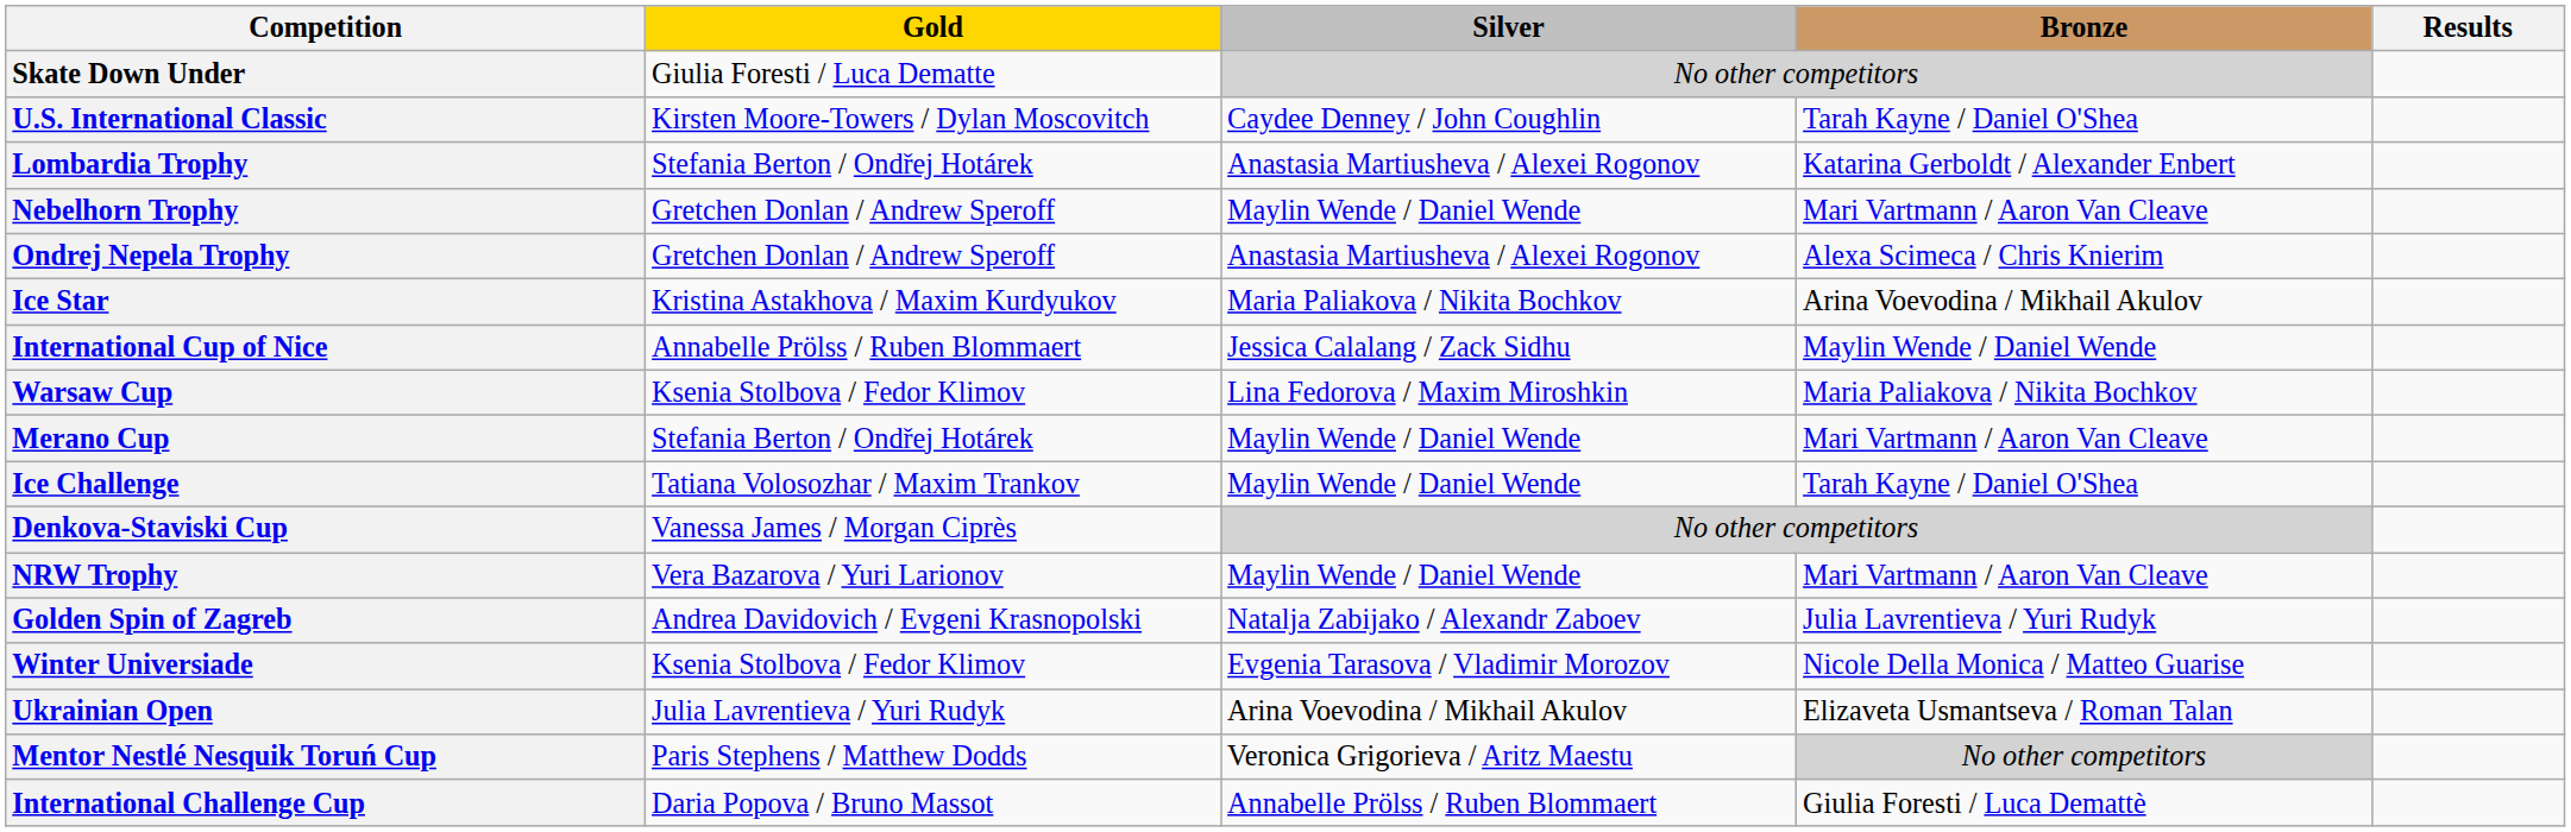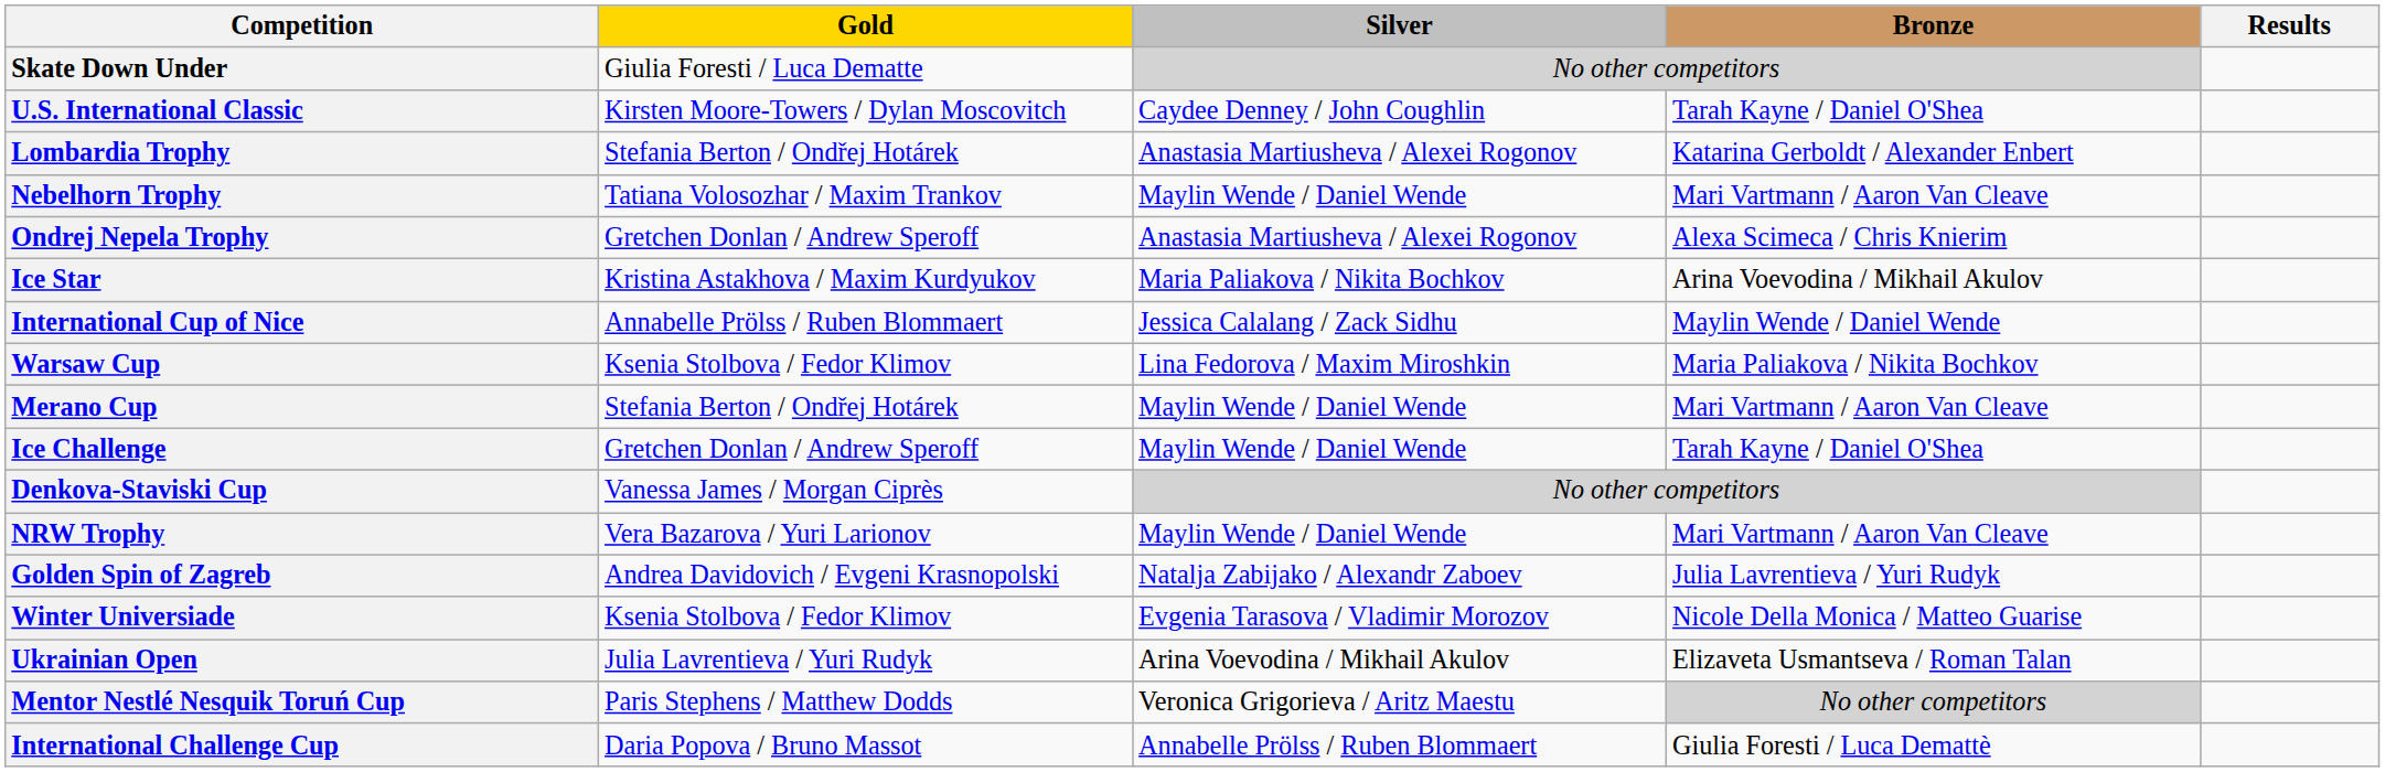 <table class="wikitable unsortable" style="text-align:left; width:90%;">
 <tr>
 <th scope="col" style="text-align:center; width:25%">Competition</th>
 <td scope="col" style="text-align:center; width:22.5%; background:gold"><strong>Gold</strong></td>
 <td scope="col" style="text-align:center; width:22.5%; background:silver"><strong>Silver</strong></td>
 <td scope="col" style="text-align:center; width:22.5%; background:#c96"><strong>Bronze</strong></td>
 <th scope="col" style="text-align:center; width:7.5%">Results</th>
 </tr>
 <tr>
 <th scope="row" style="text-align:left"> Skate Down Under</th>
 <td> Giulia Foresti / <a href='#'>Luca Dematte</a></td>
 <td colspan="2" align="center" bgcolor="lightgray"><em>No other competitors</em></td>
 <td></td>
 </tr>
 <tr>
 <th scope="row" style="text-align:left"> <a href='#'>U.S. International Classic</a></th>
 <td> <a href='#'>Kirsten Moore-Towers</a> / <a href='#'>Dylan Moscovitch</a></td>
 <td> <a href='#'>Caydee Denney</a> / <a href='#'>John Coughlin</a></td>
 <td> <a href='#'>Tarah Kayne</a> / <a href='#'>Daniel O'Shea</a></td>
 <td></td>
 </tr>
 <tr>
 <th scope="row" style="text-align:left"> <a href='#'>Lombardia Trophy</a></th>
 <td> <a href='#'>Stefania Berton</a> / <a href='#'>Ondřej Hotárek</a></td>
 <td> <a href='#'>Anastasia Martiusheva</a> / <a href='#'>Alexei Rogonov</a></td>
 <td> <a href='#'>Katarina Gerboldt</a> / <a href='#'>Alexander Enbert</a></td>
 <td></td>
 </tr>
 <tr>
 <th scope="row" style="text-align:left"> <a href='#'>Nebelhorn Trophy</a></th>
-<td> <a href='#'>Gretchen Donlan</a> / <a href='#'>Andrew Speroff</a></td>
+<td> <a href='#'>Tatiana Volosozhar</a> / <a href='#'>Maxim Trankov</a></td>
 <td> <a href='#'>Maylin Wende</a> / <a href='#'>Daniel Wende</a></td>
 <td> <a href='#'>Mari Vartmann</a> / <a href='#'>Aaron Van Cleave</a></td>
 <td></td>
 </tr>
 <tr>
 <th scope="row" style="text-align:left"> <a href='#'>Ondrej Nepela Trophy</a></th>
 <td> <a href='#'>Gretchen Donlan</a> / <a href='#'>Andrew Speroff</a></td>
 <td> <a href='#'>Anastasia Martiusheva</a> / <a href='#'>Alexei Rogonov</a></td>
 <td> <a href='#'>Alexa Scimeca</a> / <a href='#'>Chris Knierim</a></td>
 <td></td>
 </tr>
 <tr>
 <th scope="row" style="text-align:left"> <a href='#'>Ice Star</a></th>
 <td> <a href='#'>Kristina Astakhova</a> / <a href='#'>Maxim Kurdyukov</a></td>
 <td> <a href='#'>Maria Paliakova</a> / <a href='#'>Nikita Bochkov</a></td>
 <td> Arina Voevodina / Mikhail Akulov</td>
 <td></td>
 </tr>
 <tr>
 <th scope="row" style="text-align:left"> <a href='#'>International Cup of Nice</a></th>
 <td> <a href='#'>Annabelle Prölss</a> / <a href='#'>Ruben Blommaert</a></td>
 <td> <a href='#'>Jessica Calalang</a> / <a href='#'>Zack Sidhu</a></td>
 <td> <a href='#'>Maylin Wende</a> / <a href='#'>Daniel Wende</a></td>
 <td></td>
 </tr>
 <tr>
 <th scope="row" style="text-align:left"> <a href='#'>Warsaw Cup</a></th>
 <td> <a href='#'>Ksenia Stolbova</a> / <a href='#'>Fedor Klimov</a></td>
 <td> <a href='#'>Lina Fedorova</a> / <a href='#'>Maxim Miroshkin</a></td>
 <td> <a href='#'>Maria Paliakova</a> / <a href='#'>Nikita Bochkov</a></td>
 <td></td>
 </tr>
 <tr>
 <th scope="row" style="text-align:left"> <a href='#'>Merano Cup</a></th>
 <td> <a href='#'>Stefania Berton</a> / <a href='#'>Ondřej Hotárek</a></td>
 <td> <a href='#'>Maylin Wende</a> / <a href='#'>Daniel Wende</a></td>
 <td> <a href='#'>Mari Vartmann</a> / <a href='#'>Aaron Van Cleave</a></td>
 <td></td>
 </tr>
 <tr>
 <th scope="row" style="text-align:left"> <a href='#'>Ice Challenge</a></th>
-<td> <a href='#'>Tatiana Volosozhar</a> / <a href='#'>Maxim Trankov</a></td>
+<td> <a href='#'>Gretchen Donlan</a> / <a href='#'>Andrew Speroff</a></td>
 <td> <a href='#'>Maylin Wende</a> / <a href='#'>Daniel Wende</a></td>
 <td> <a href='#'>Tarah Kayne</a> / <a href='#'>Daniel O'Shea</a></td>
 <td></td>
 </tr>
 <tr>
 <th scope="row" style="text-align:left"> <a href='#'>Denkova-Staviski Cup</a></th>
 <td> <a href='#'>Vanessa James</a> / <a href='#'>Morgan Ciprès</a></td>
 <td colspan="2" align="center" bgcolor="lightgray"><em>No other competitors</em></td>
 <td></td>
 </tr>
 <tr>
 <th scope="row" style="text-align:left"> <a href='#'>NRW Trophy</a></th>
 <td> <a href='#'>Vera Bazarova</a> / <a href='#'>Yuri Larionov</a></td>
 <td> <a href='#'>Maylin Wende</a> / <a href='#'>Daniel Wende</a></td>
 <td> <a href='#'>Mari Vartmann</a> / <a href='#'>Aaron Van Cleave</a></td>
 <td></td>
 </tr>
 <tr>
 <th scope="row" style="text-align:left"> <a href='#'>Golden Spin of Zagreb</a></th>
 <td> <a href='#'>Andrea Davidovich</a> / <a href='#'>Evgeni Krasnopolski</a></td>
 <td> <a href='#'>Natalja Zabijako</a> / <a href='#'>Alexandr Zaboev</a></td>
 <td> <a href='#'>Julia Lavrentieva</a> / <a href='#'>Yuri Rudyk</a></td>
 <td></td>
 </tr>
 <tr>
 <th scope="row" style="text-align:left"> <a href='#'>Winter Universiade</a></th>
 <td> <a href='#'>Ksenia Stolbova</a> / <a href='#'>Fedor Klimov</a></td>
 <td> <a href='#'>Evgenia Tarasova</a> / <a href='#'>Vladimir Morozov</a></td>
 <td> <a href='#'>Nicole Della Monica</a> / <a href='#'>Matteo Guarise</a></td>
 <td></td>
 </tr>
 <tr>
 <th scope="row" style="text-align:left"> <a href='#'>Ukrainian Open</a></th>
 <td> <a href='#'>Julia Lavrentieva</a> / <a href='#'>Yuri Rudyk</a></td>
 <td> Arina Voevodina / Mikhail Akulov</td>
 <td> Elizaveta Usmantseva / <a href='#'>Roman Talan</a></td>
 <td></td>
 </tr>
 <tr>
 <th scope="row" style="text-align:left"> <a href='#'>Mentor Nestlé Nesquik Toruń Cup</a></th>
 <td> <a href='#'>Paris Stephens</a> / <a href='#'>Matthew Dodds</a></td>
 <td> Veronica Grigorieva / <a href='#'>Aritz Maestu</a></td>
 <td align="center" bgcolor="lightgray"><em>No other competitors</em></td>
 <td></td>
 </tr>
 <tr>
 <th scope="row" style="text-align:left"> <a href='#'>International Challenge Cup</a></th>
 <td> <a href='#'>Daria Popova</a> / <a href='#'>Bruno Massot</a></td>
 <td> <a href='#'>Annabelle Prölss</a> / <a href='#'>Ruben Blommaert</a></td>
 <td> Giulia Foresti / <a href='#'>Luca Demattè</a></td>
 <td></td>
 </tr>
 </table>
